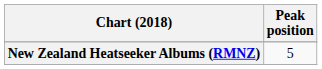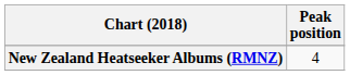 <table class="wikitable sortable plainrowheaders" style="text-align:center">
 <tr>
 <th scope="col">Chart (2018)</th>
 <th scope="col">Peak<br> position</th>
 </tr>
 <tr>
 </tr>
 <tr>
 </tr>
 <tr>
 </tr>
 <tr>
 </tr>
 <tr>
 </tr>
 <tr>
 </tr>
 <tr>
 </tr>
 <tr>
 </tr>
 <tr>
 </tr>
 <tr>
 </tr>
 <tr>
 </tr>
 <tr>
 </tr>
 <tr>
 </tr>
 <tr>
 <th scope="row">New Zealand Heatseeker Albums (<a href='#'>RMNZ</a>)</th>
-<td>5</td>
+<td>4</td>
 </tr>
 <tr>
 </tr>
 <tr>
 </tr>
 <tr>
 </tr>
 <tr>
 </tr>
 <tr>
 </tr>
 <tr>
 </tr>
 <tr>
 </tr>
 </table>
